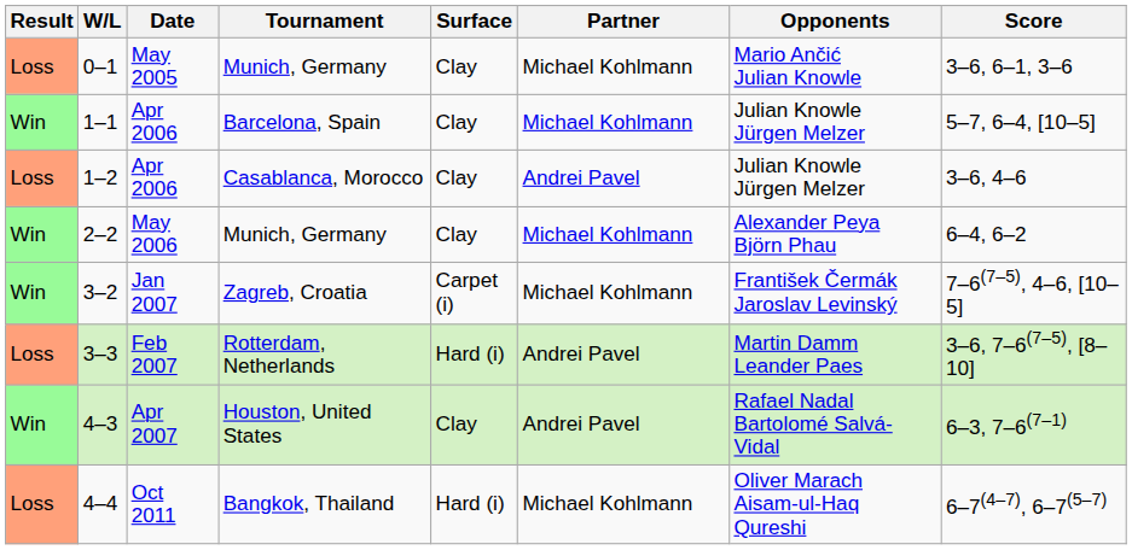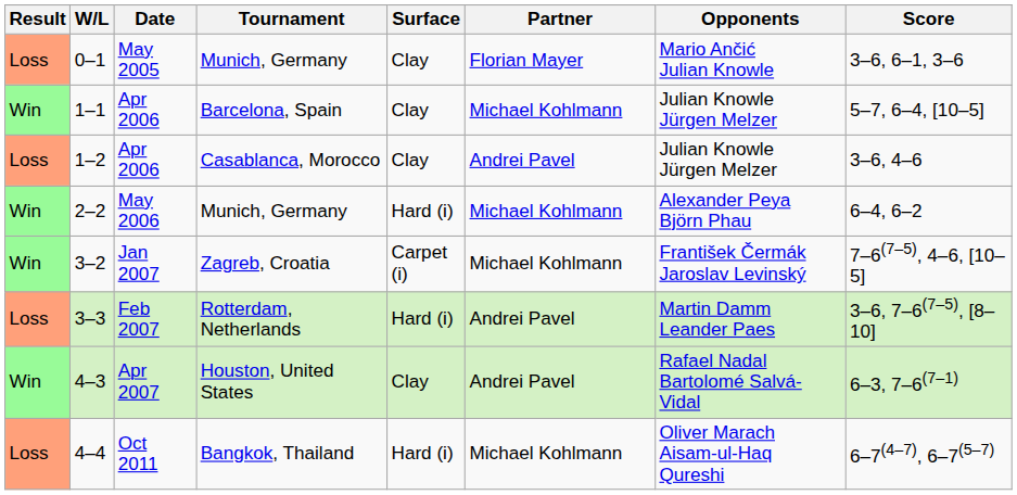 <table class="sortable wikitable">
 <tr>
 <th>Result</th>
 <th style="width:30px" class="unsortable">W/L</th>
 <th style="width:65px">Date</th>
 <th style="width:160px">Tournament</th>
 <th style="width:60px">Surface</th>
 <th style="width:160px">Partner</th>
 <th style="width:160px">Opponents</th>
 <th style="width:140px" class="unsortable">Score</th>
 </tr>
 <tr>
 <td style="background:#ffa07a;">Loss</td>
 <td>0–1</td>
 <td><a href='#'>May 2005</a></td>
 <td><a href='#'>Munich</a>, Germany</td>
 <td>Clay</td>
-<td> Michael Kohlmann</td>
+<td> <a href='#'>Florian Mayer</a></td>
 <td> <a href='#'>Mario Ančić</a> <br>  <a href='#'>Julian Knowle</a></td>
 <td>3–6, 6–1, 3–6</td>
 </tr>
 <tr>
 <td style="background:#98fb98;">Win</td>
 <td>1–1</td>
 <td><a href='#'>Apr 2006</a></td>
 <td><a href='#'>Barcelona</a>, Spain</td>
 <td>Clay</td>
 <td> <a href='#'>Michael Kohlmann</a></td>
 <td> Julian Knowle <br>  <a href='#'>Jürgen Melzer</a></td>
 <td>5–7, 6–4, [10–5]</td>
 </tr>
 <tr>
 <td style="background:#ffa07a;">Loss</td>
 <td>1–2</td>
 <td><a href='#'>Apr 2006</a></td>
 <td><a href='#'>Casablanca</a>, Morocco</td>
 <td>Clay</td>
 <td> <a href='#'>Andrei Pavel</a></td>
 <td> Julian Knowle <br>  Jürgen Melzer</td>
 <td>3–6, 4–6</td>
 </tr>
 <tr>
 <td style="background:#98fb98;">Win</td>
 <td>2–2</td>
 <td><a href='#'>May 2006</a></td>
 <td>Munich, Germany</td>
-<td>Clay</td>
+<td>Hard (i)</td>
 <td> <a href='#'>Michael Kohlmann</a></td>
 <td> <a href='#'>Alexander Peya</a> <br>  <a href='#'>Björn Phau</a></td>
 <td>6–4, 6–2</td>
 </tr>
 <tr>
 <td style="background:#98fb98;">Win</td>
 <td>3–2</td>
 <td><a href='#'>Jan 2007</a></td>
 <td><a href='#'>Zagreb</a>, Croatia</td>
 <td>Carpet (i)</td>
 <td> Michael Kohlmann</td>
 <td> <a href='#'>František Čermák</a> <br>  <a href='#'>Jaroslav Levinský</a></td>
 <td>7–6<sup>(7–5)</sup>, 4–6, [10–5]</td>
 </tr>
 <tr bgcolor=d4f1c5>
 <td style="background:#ffa07a;">Loss</td>
 <td>3–3</td>
 <td><a href='#'>Feb 2007</a></td>
 <td><a href='#'>Rotterdam</a>, Netherlands</td>
 <td>Hard (i)</td>
 <td> Andrei Pavel</td>
 <td> <a href='#'>Martin Damm</a> <br>  <a href='#'>Leander Paes</a></td>
 <td>3–6, 7–6<sup>(7–5)</sup>, [8–10]</td>
 </tr>
 <tr bgcolor=d4f1c5>
 <td style="background:#98fb98;">Win</td>
 <td>4–3</td>
 <td><a href='#'>Apr 2007</a></td>
 <td><a href='#'>Houston</a>, United States</td>
 <td>Clay</td>
 <td> Andrei Pavel</td>
 <td> <a href='#'>Rafael Nadal</a> <br>  <a href='#'>Bartolomé Salvá-Vidal</a></td>
 <td>6–3, 7–6<sup>(7–1)</sup></td>
 </tr>
 <tr>
 <td style="background:#ffa07a;">Loss</td>
 <td>4–4</td>
 <td><a href='#'>Oct 2011</a></td>
 <td><a href='#'>Bangkok</a>, Thailand</td>
 <td>Hard (i)</td>
 <td> Michael Kohlmann</td>
 <td> <a href='#'>Oliver Marach</a> <br>  <a href='#'>Aisam-ul-Haq Qureshi</a></td>
 <td>6–7<sup>(4–7)</sup>, 6–7<sup>(5–7)</sup></td>
 </tr>
 </table>
